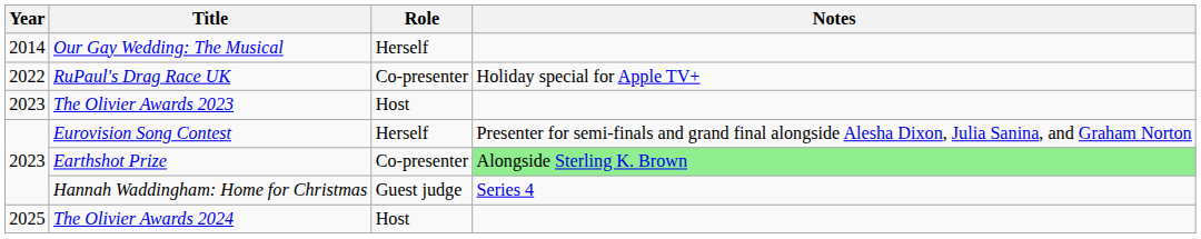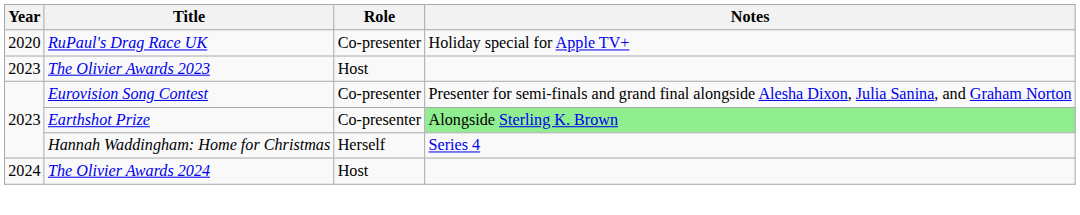 <table class="wikitable sortable">
 <tr>
 <th>Year</th>
 <th>Title</th>
 <th>Role</th>
 <th class=unsortable>Notes</th>
 </tr>
 <tr>
-<td>2014</td>
-<td><em><a href='#'>Our Gay Wedding: The Musical</a></em></td>
-<td>Herself</td>
-<td></td>
-</tr>
-<tr>
-<td>2022</td>
+<td>2020</td>
 <td><em><a href='#'>RuPaul's Drag Race UK</a></em></td>
 <td>Co-presenter</td>
 <td>Holiday special for <a href='#'>Apple TV+</a></td>
 </tr>
 <tr>
 <td>2023</td>
 <td><em><a href='#'>The Olivier Awards 2023</a></em></td>
 <td>Host</td>
 <td></td>
 </tr>
 <tr>
 <td rowspan="3">2023</td>
 <td><em><a href='#'>Eurovision Song Contest</a></em></td>
-<td>Herself</td>
+<td>Co-presenter</td>
 <td>Presenter for semi-finals and grand final alongside <a href='#'>Alesha Dixon</a>, <a href='#'>Julia Sanina</a>, and <a href='#'>Graham Norton</a></td>
 </tr>
 <tr>
 <td><em><a href='#'>Earthshot Prize</a></em></td>
 <td>Co-presenter</td>
 <td style="background: lightgreen;">Alongside <a href='#'>Sterling K. Brown</a></td>
 </tr>
 <tr>
 <td><em>Hannah Waddingham: Home for Christmas</em></td>
-<td>Guest judge</td>
+<td>Herself</td>
 <td><a href='#'>Series 4</a></td>
 </tr>
 <tr>
-<td>2025</td>
+<td>2024</td>
 <td><em><a href='#'>The Olivier Awards 2024</a></em></td>
 <td>Host</td>
 <td></td>
 </tr>
 </table>
